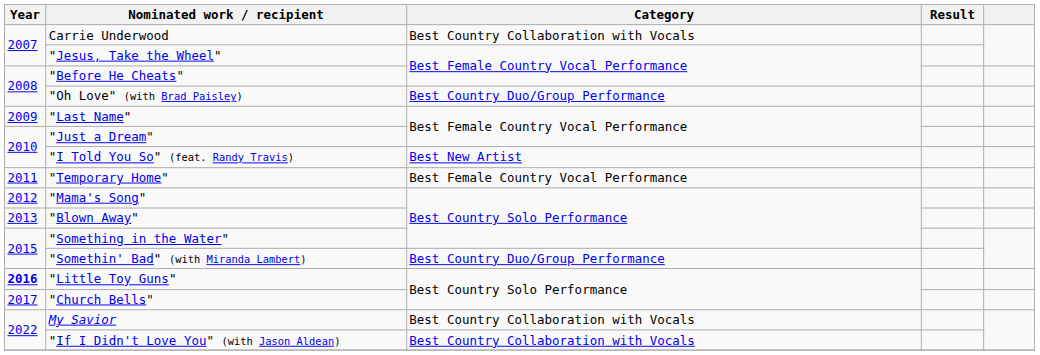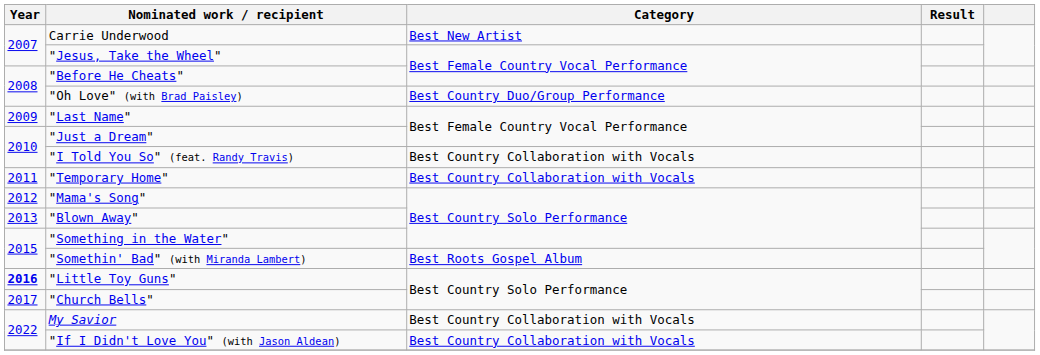 <table class="wikitable plainrowheaders sortable" style="width:85%;">
 <tr>
 <th scope="col" style="width:4%;">Year</th>
 <th scope="col" style="width:35%;">Nominated work / recipient</th>
 <th scope="col" style="width:50%;">Category</th>
 <th scope="col" style="width:6%;">Result</th>
 <th scope="col" style="width:6%;" class="unsortable"></th>
 </tr>
 <tr>
 <td rowspan=2><a href='#'>2007</a></td>
 <td>Carrie Underwood</td>
-<td>Best Country Collaboration with Vocals</td>
+<td><a href='#'>Best New Artist</a></td>
 <td></td>
 <td rowspan=2></td>
 </tr>
 <tr>
 <td>"<a href='#'>Jesus, Take the Wheel</a>"</td>
 <td rowspan=2><a href='#'>Best Female Country Vocal Performance</a></td>
 <td></td>
 </tr>
 <tr>
 <td rowspan=2><a href='#'>2008</a></td>
 <td>"<a href='#'>Before He Cheats</a>"</td>
 <td></td>
 <td></td>
 </tr>
 <tr>
 <td>"Oh Love" <small>(with <a href='#'>Brad Paisley</a>)</small></td>
 <td><a href='#'>Best Country Duo/Group Performance</a></td>
 <td></td>
 <td></td>
 </tr>
 <tr>
 <td><a href='#'>2009</a></td>
 <td>"<a href='#'>Last Name</a>"</td>
 <td rowspan="2">Best Female Country Vocal Performance</td>
 <td></td>
 <td></td>
 </tr>
 <tr>
 <td rowspan=2><a href='#'>2010</a></td>
 <td>"<a href='#'>Just a Dream</a>"</td>
 <td></td>
 <td></td>
 </tr>
 <tr>
 <td>"<a href='#'>I Told You So</a>" <small>(feat. <a href='#'>Randy Travis</a>)</small></td>
-<td><a href='#'>Best New Artist</a></td>
+<td>Best Country Collaboration with Vocals</td>
 <td></td>
 <td></td>
 </tr>
 <tr>
 <td><a href='#'>2011</a></td>
 <td>"<a href='#'>Temporary Home</a>"</td>
-<td>Best Female Country Vocal Performance</td>
+<td><a href='#'>Best Country Collaboration with Vocals</a></td>
 <td></td>
 <td></td>
 </tr>
 <tr>
 <td><a href='#'>2012</a></td>
 <td>"<a href='#'>Mama's Song</a>"</td>
 <td rowspan="3"><a href='#'>Best Country Solo Performance</a></td>
 <td></td>
 <td></td>
 </tr>
 <tr>
 <td><a href='#'>2013</a></td>
 <td>"<a href='#'>Blown Away</a>"</td>
 <td></td>
 <td></td>
 </tr>
 <tr>
 <td rowspan="2"><a href='#'>2015</a></td>
 <td>"<a href='#'>Something in the Water</a>"</td>
 <td></td>
 <td rowspan="2"></td>
 </tr>
 <tr>
 <td>"<a href='#'>Somethin' Bad</a>" <small>(with <a href='#'>Miranda Lambert</a>)</small></td>
-<td><a href='#'>Best Country Duo/Group Performance</a></td>
+<td><a href='#'>Best Roots Gospel Album</a></td>
 <td></td>
 </tr>
 <tr>
 <td><strong><a href='#'>2016</a></strong></td>
 <td>"<a href='#'>Little Toy Guns</a>"</td>
 <td rowspan="2">Best Country Solo Performance</td>
 <td></td>
 <td></td>
 </tr>
 <tr>
 <td><a href='#'>2017</a></td>
 <td>"<a href='#'>Church Bells</a>"</td>
 <td></td>
 <td></td>
 </tr>
 <tr>
 <td rowspan="2"><a href='#'>2022</a></td>
 <td><em><a href='#'>My Savior</a></em></td>
 <td>Best Country Collaboration with Vocals</td>
 <td></td>
 <td rowspan="2"></td>
 </tr>
 <tr>
 <td>"<a href='#'>If I Didn't Love You</a>" <small>(with <a href='#'>Jason Aldean</a>)</small></td>
 <td><a href='#'>Best Country Collaboration with Vocals</a></td>
 <td></td>
 </tr>
 <tr>
 </tr>
 </table>
